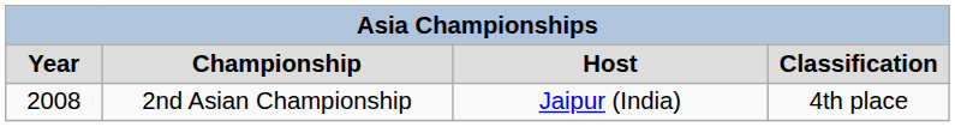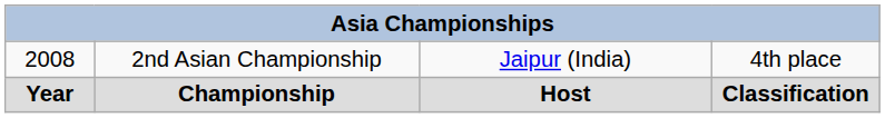 <table class="wikitable" style=font-size:90%>
 <tr align=center style="background:#B0C4DE;">
 <td colspan=4><strong>Asia Championships</strong></td>
+</tr>
+<tr align=center>
+<td>2008</td>
+<td>2nd Asian Championship</td>
+<td><a href='#'>Jaipur</a> (India)</td>
+<td align="center">4th place</td>
 </tr>
 <tr align=center bgcolor="#dddddd">
 <td width=50><strong>Year</strong></td>
 <td width=200><strong>Championship</strong></td>
 <td width=180><strong>Host</strong></td>
 <td width=100><strong>Classification</strong></td>
 </tr>
-<tr align=center>
-<td>2008</td>
-<td>2nd Asian Championship</td>
-<td><a href='#'>Jaipur</a> (India)</td>
-<td align="center">4th place</td>
-</tr>
 </table>
